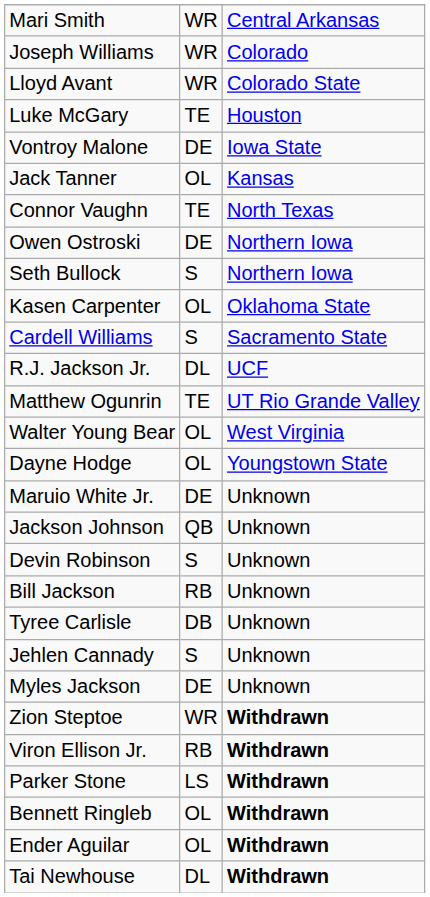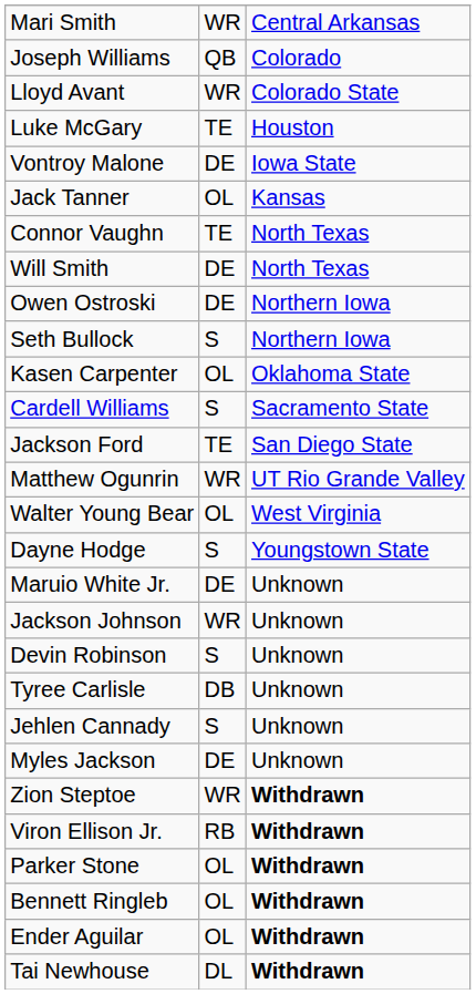 <table class="wikitable sortable">
 <tr>
 </tr>
 <tr>
 <td>Mari Smith</td>
 <td>WR</td>
 <td><a href='#'>Central Arkansas</a></td>
 </tr>
 <tr>
 <td>Joseph Williams</td>
-<td>WR</td>
+<td>QB</td>
 <td><a href='#'>Colorado</a></td>
 </tr>
 <tr>
 <td>Lloyd Avant</td>
 <td>WR</td>
 <td><a href='#'>Colorado State</a></td>
 </tr>
 <tr>
 <td>Luke McGary</td>
 <td>TE</td>
 <td><a href='#'>Houston</a></td>
 </tr>
 <tr>
 <td>Vontroy Malone</td>
 <td>DE</td>
 <td><a href='#'>Iowa State</a></td>
 </tr>
 <tr>
 <td>Jack Tanner</td>
 <td>OL</td>
 <td><a href='#'>Kansas</a></td>
 </tr>
 <tr>
 <td>Connor Vaughn</td>
 <td>TE</td>
 <td><a href='#'>North Texas</a></td>
 </tr>
 <tr>
+<td>Will Smith</td>
+<td>DE</td>
+<td><a href='#'>North Texas</a></td>
+</tr>
+<tr>
 <td>Owen Ostroski</td>
 <td>DE</td>
 <td><a href='#'>Northern Iowa</a></td>
 </tr>
 <tr>
 <td>Seth Bullock</td>
 <td>S</td>
 <td><a href='#'>Northern Iowa</a></td>
 </tr>
 <tr>
 <td>Kasen Carpenter</td>
 <td>OL</td>
 <td><a href='#'>Oklahoma State</a></td>
 </tr>
 <tr>
 <td><a href='#'>Cardell Williams</a></td>
 <td>S</td>
 <td><a href='#'>Sacramento State</a></td>
 </tr>
 <tr>
-<td>R.J. Jackson Jr.</td>
-<td>DL</td>
-<td><a href='#'>UCF</a></td>
+<td>Jackson Ford</td>
+<td>TE</td>
+<td><a href='#'>San Diego State</a></td>
 </tr>
 <tr>
 <td>Matthew Ogunrin</td>
-<td>TE</td>
+<td>WR</td>
 <td><a href='#'>UT Rio Grande Valley</a></td>
 </tr>
 <tr>
 <td>Walter Young Bear</td>
 <td>OL</td>
 <td><a href='#'>West Virginia</a></td>
 </tr>
 <tr>
 <td>Dayne Hodge</td>
-<td>OL</td>
+<td>S</td>
 <td><a href='#'>Youngstown State</a></td>
 </tr>
 <tr>
 <td>Maruio White Jr.</td>
 <td>DE</td>
 <td>Unknown</td>
 </tr>
 <tr>
 <td>Jackson Johnson</td>
-<td>QB</td>
+<td>WR</td>
 <td>Unknown</td>
 </tr>
 <tr>
 <td>Devin Robinson</td>
 <td>S</td>
-<td>Unknown</td>
-</tr>
-<tr>
-<td>Bill Jackson</td>
-<td>RB</td>
 <td>Unknown</td>
 </tr>
 <tr>
 <td>Tyree Carlisle</td>
 <td>DB</td>
 <td>Unknown</td>
 </tr>
 <tr>
 <td>Jehlen Cannady</td>
 <td>S</td>
 <td>Unknown</td>
 </tr>
 <tr>
 <td>Myles Jackson</td>
 <td>DE</td>
 <td>Unknown</td>
 </tr>
 <tr>
 <td>Zion Steptoe</td>
 <td>WR</td>
 <td><strong>Withdrawn</strong></td>
 </tr>
 <tr>
 <td>Viron Ellison Jr.</td>
 <td>RB</td>
 <td><strong>Withdrawn</strong></td>
 </tr>
 <tr>
 <td>Parker Stone</td>
-<td>LS</td>
+<td>OL</td>
 <td><strong>Withdrawn</strong></td>
 </tr>
 <tr>
 <td>Bennett Ringleb</td>
 <td>OL</td>
 <td><strong>Withdrawn</strong></td>
 </tr>
 <tr>
 <td>Ender Aguilar</td>
 <td>OL</td>
 <td><strong>Withdrawn</strong></td>
 </tr>
 <tr>
 <td>Tai Newhouse</td>
 <td>DL</td>
 <td><strong>Withdrawn</strong></td>
 </tr>
 <tr>
 </tr>
 </table>
